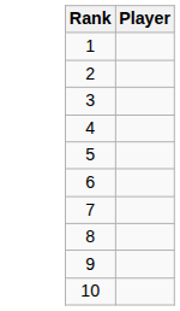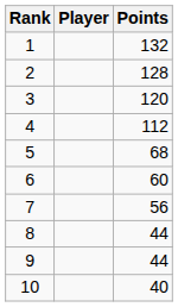 <table class="wikitable" style="float:right; text-align:right; margin-left:1em">
 <tr>
 <th>Rank</th>
 <th>Player</th>
+<th>Points</th>
 </tr>
 <tr>
 <td align=center>1</td>
 <td style="text-align:left"></td>
+<td>132</td>
 </tr>
 <tr>
 <td align=center>2</td>
 <td style="text-align:left"></td>
+<td>128</td>
 </tr>
 <tr>
 <td align=center>3</td>
 <td style="text-align:left"></td>
+<td>120</td>
 </tr>
 <tr>
 <td align=center>4</td>
 <td style="text-align:left"></td>
+<td>112</td>
 </tr>
 <tr>
 <td align=center>5</td>
 <td style="text-align:left"></td>
+<td>68</td>
 </tr>
 <tr>
 <td align=center>6</td>
 <td style="text-align:left"></td>
+<td>60</td>
 </tr>
 <tr>
 <td align=center>7</td>
 <td style="text-align:left"></td>
+<td>56</td>
 </tr>
 <tr>
 <td align=center>8</td>
 <td style="text-align:left"></td>
+<td>44</td>
 </tr>
 <tr>
 <td align=center>9</td>
 <td style="text-align:left"></td>
+<td>44</td>
 </tr>
 <tr>
 <td align=center>10</td>
 <td style="text-align:left"></td>
+<td>40</td>
 </tr>
 </table>
